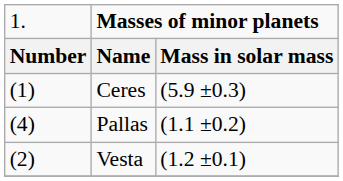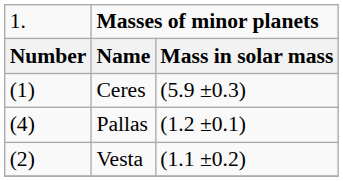 <table class="wikitable">
 <tr>
 <td>1.</td>
 <td colspan=2><strong>Masses of minor planets</strong></td>
 </tr>
 <tr>
 <th>Number</th>
 <th>Name</th>
 <th>Mass in solar mass</th>
 </tr>
 <tr>
 <td>(1)</td>
 <td>Ceres</td>
 <td>(5.9 ±0.3)</td>
 </tr>
 <tr>
 <td>(4)</td>
 <td>Pallas</td>
-<td>(1.1 ±0.2)</td>
+<td>(1.2 ±0.1)</td>
 </tr>
 <tr>
 <td>(2)</td>
 <td>Vesta</td>
-<td>(1.2 ±0.1)</td>
+<td>(1.1 ±0.2)</td>
 </tr>
 <tr>
 </tr>
 </table>
